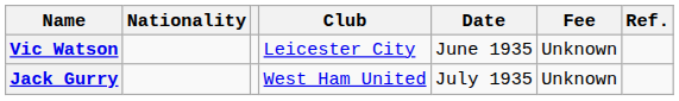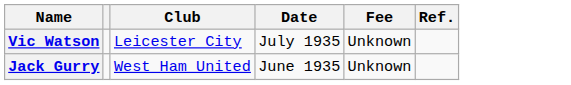 <table class="wikitable plainrowheaders">
 <tr>
 <th scope="col">Name</th>
-<th scope="col">Nationality</th>
 <th scope="col"></th>
 <th scope="col">Club</th>
 <th scope="col">Date</th>
 <th scope="col">Fee</th>
 <th scope="col">Ref.</th>
 </tr>
 <tr>
 <th scope="row"><a href='#'>Vic Watson</a></th>
-<td></td>
 <td align="center"></td>
 <td> <a href='#'>Leicester City</a></td>
-<td>June 1935</td>
+<td>July 1935</td>
 <td>Unknown</td>
 <td align="center"></td>
 </tr>
 <tr>
 <th scope="row"><a href='#'>Jack Gurry</a></th>
-<td></td>
 <td align="center"></td>
 <td> <a href='#'>West Ham United</a></td>
-<td>July 1935</td>
+<td>June 1935</td>
 <td>Unknown</td>
 <td align="center"></td>
 </tr>
 </table>
